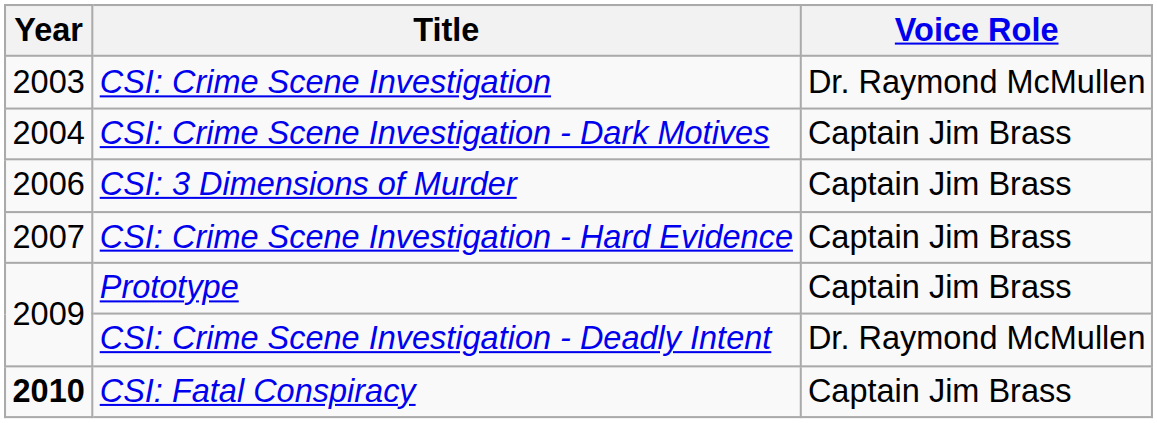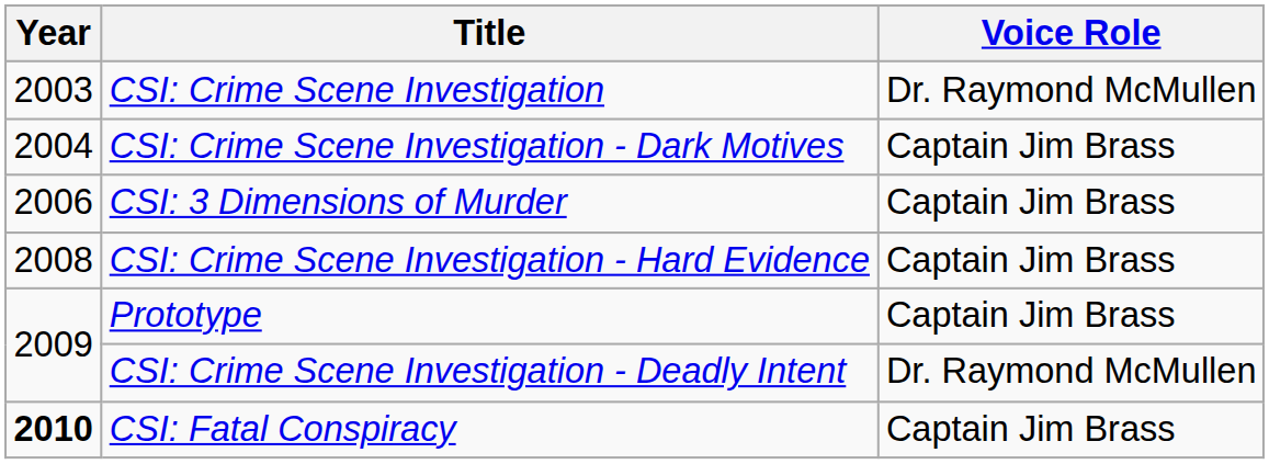 <table class="wikitable">
 <tr>
 <th>Year</th>
 <th>Title</th>
 <th><a href='#'>Voice Role</a></th>
 </tr>
 <tr>
 <td>2003</td>
 <td><em><a href='#'>CSI: Crime Scene Investigation</a></em></td>
 <td>Dr. Raymond McMullen</td>
 </tr>
 <tr>
 <td>2004</td>
 <td><em><a href='#'>CSI: Crime Scene Investigation - Dark Motives</a></em></td>
 <td>Captain Jim Brass</td>
 </tr>
 <tr>
 <td>2006</td>
 <td><em><a href='#'>CSI: 3 Dimensions of Murder</a></em></td>
 <td>Captain Jim Brass</td>
 </tr>
 <tr>
-<td>2007</td>
+<td>2008</td>
 <td><em><a href='#'>CSI: Crime Scene Investigation - Hard Evidence</a></em></td>
 <td>Captain Jim Brass</td>
 </tr>
 <tr>
 <td rowspan=2>2009</td>
 <td><em><a href='#'>Prototype</a></em></td>
 <td>Captain Jim Brass</td>
 </tr>
 <tr>
 <td><em><a href='#'>CSI: Crime Scene Investigation - Deadly Intent</a></em></td>
 <td>Dr. Raymond McMullen</td>
 </tr>
 <tr>
 <td><strong>2010</strong></td>
 <td><em><a href='#'>CSI: Fatal Conspiracy</a></em></td>
 <td>Captain Jim Brass</td>
 </tr>
 </table>
